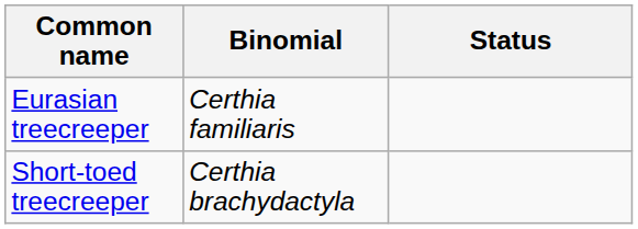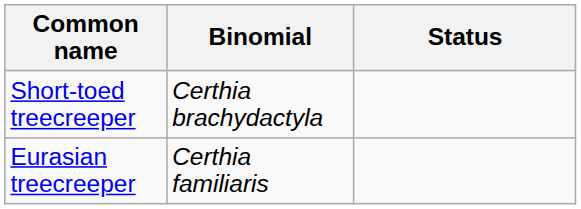 <table width=60% class="wikitable">
 <tr>
 <th width=15%>Common name</th>
 <th width=15%>Binomial</th>
 <th width=30%>Status</th>
 </tr>
 <tr>
+<td><a href='#'>Short-toed treecreeper</a></td>
+<td><em>Certhia brachydactyla</em></td>
+<td></td>
+</tr>
+<tr>
 <td><a href='#'>Eurasian treecreeper</a></td>
 <td><em>Certhia familiaris</em></td>
 <td></td>
 </tr>
-<tr>
-<td><a href='#'>Short-toed treecreeper</a></td>
-<td><em>Certhia brachydactyla</em></td>
-<td></td>
-</tr>
 </table>
